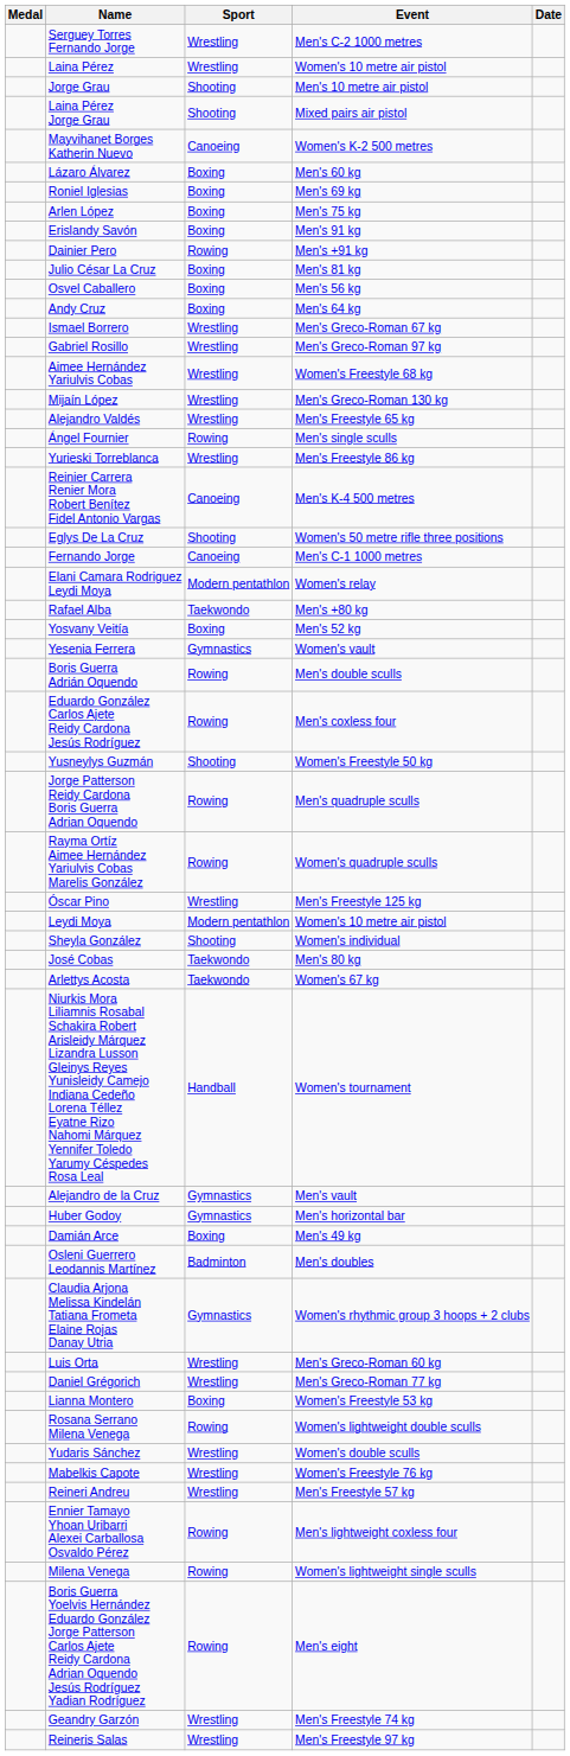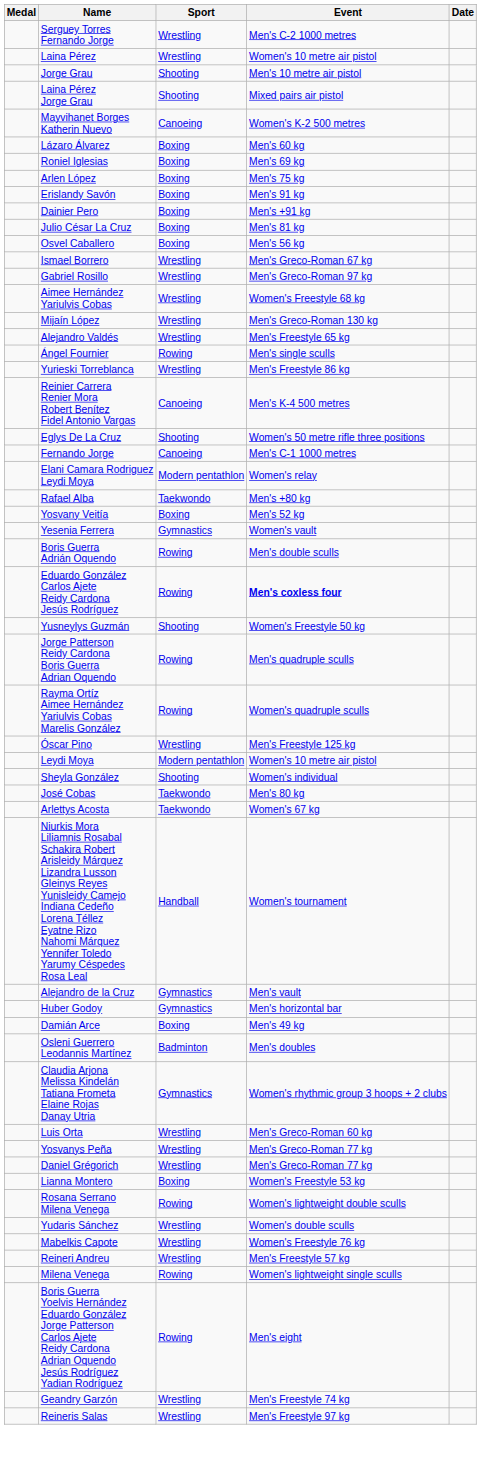 <table class="wikitable sortable"  style=font-size:95%>
 <tr>
 <th>Medal</th>
 <th>Name</th>
 <th>Sport</th>
 <th>Event</th>
 <th>Date</th>
 </tr>
 <tr>
 <td></td>
 <td><a href='#'>Serguey Torres</a><br><a href='#'>Fernando Jorge</a></td>
 <td><a href='#'>Wrestling</a></td>
 <td><a href='#'>Men's C-2 1000 metres</a></td>
 <td></td>
 </tr>
 <tr>
 <td></td>
 <td><a href='#'>Laina Pérez</a></td>
 <td><a href='#'>Wrestling</a></td>
 <td><a href='#'>Women's 10 metre air pistol</a></td>
 <td></td>
 </tr>
 <tr>
 <td></td>
 <td><a href='#'>Jorge Grau</a></td>
 <td><a href='#'>Shooting</a></td>
 <td><a href='#'>Men's 10 metre air pistol</a></td>
 <td></td>
 </tr>
 <tr>
 <td></td>
 <td><a href='#'>Laina Pérez</a><br><a href='#'>Jorge Grau</a></td>
 <td><a href='#'>Shooting</a></td>
 <td><a href='#'>Mixed pairs air pistol</a></td>
 <td></td>
 </tr>
 <tr>
 <td></td>
 <td><a href='#'>Mayvihanet Borges</a><br><a href='#'>Katherin Nuevo</a></td>
 <td><a href='#'>Canoeing</a></td>
 <td><a href='#'>Women's K-2 500 metres</a></td>
 <td></td>
 </tr>
 <tr>
 <td></td>
 <td><a href='#'>Lázaro Álvarez</a></td>
 <td><a href='#'>Boxing</a></td>
 <td><a href='#'>Men's 60 kg</a></td>
 <td></td>
 </tr>
 <tr>
 <td></td>
 <td><a href='#'>Roniel Iglesias</a></td>
 <td><a href='#'>Boxing</a></td>
 <td><a href='#'>Men's 69 kg</a></td>
 <td></td>
 </tr>
 <tr>
 <td></td>
 <td><a href='#'>Arlen López</a></td>
 <td><a href='#'>Boxing</a></td>
 <td><a href='#'>Men's 75 kg</a></td>
 <td></td>
 </tr>
 <tr>
 <td></td>
 <td><a href='#'>Erislandy Savón</a></td>
 <td><a href='#'>Boxing</a></td>
 <td><a href='#'>Men's 91 kg</a></td>
 <td></td>
 </tr>
 <tr>
 <td></td>
 <td><a href='#'>Dainier Pero</a></td>
-<td><a href='#'>Rowing</a></td>
+<td><a href='#'>Boxing</a></td>
 <td><a href='#'>Men's +91 kg</a></td>
 <td></td>
 </tr>
 <tr>
 <td></td>
 <td><a href='#'>Julio César La Cruz</a></td>
 <td><a href='#'>Boxing</a></td>
 <td><a href='#'>Men's 81 kg</a></td>
 <td></td>
 </tr>
 <tr>
 <td></td>
 <td><a href='#'>Osvel Caballero</a></td>
 <td><a href='#'>Boxing</a></td>
 <td><a href='#'>Men's 56 kg</a></td>
-<td></td>
-</tr>
-<tr>
-<td></td>
-<td><a href='#'>Andy Cruz</a></td>
-<td><a href='#'>Boxing</a></td>
-<td><a href='#'>Men's 64 kg</a></td>
 <td></td>
 </tr>
 <tr>
 <td></td>
 <td><a href='#'>Ismael Borrero</a></td>
 <td><a href='#'>Wrestling</a></td>
 <td><a href='#'>Men's Greco-Roman 67 kg</a></td>
 <td></td>
 </tr>
 <tr>
 <td></td>
 <td><a href='#'>Gabriel Rosillo</a></td>
 <td><a href='#'>Wrestling</a></td>
 <td><a href='#'>Men's Greco-Roman 97 kg</a></td>
 <td></td>
 </tr>
 <tr>
 <td></td>
 <td><a href='#'>Aimee Hernández</a><br><a href='#'>Yariulvis Cobas</a></td>
 <td><a href='#'>Wrestling</a></td>
 <td><a href='#'>Women's Freestyle 68 kg</a></td>
 <td></td>
 </tr>
 <tr>
 <td></td>
 <td><a href='#'>Mijaín López</a></td>
 <td><a href='#'>Wrestling</a></td>
 <td><a href='#'>Men's Greco-Roman 130 kg</a></td>
 <td></td>
 </tr>
 <tr>
 <td></td>
 <td><a href='#'>Alejandro Valdés</a></td>
 <td><a href='#'>Wrestling</a></td>
 <td><a href='#'>Men's Freestyle 65 kg</a></td>
 <td></td>
 </tr>
 <tr>
 <td></td>
 <td><a href='#'>Ángel Fournier</a></td>
 <td><a href='#'>Rowing</a></td>
 <td><a href='#'>Men's single sculls</a></td>
 <td></td>
 </tr>
 <tr>
 <td></td>
 <td><a href='#'>Yurieski Torreblanca</a></td>
 <td><a href='#'>Wrestling</a></td>
 <td><a href='#'>Men's Freestyle 86 kg</a></td>
 <td></td>
 </tr>
 <tr>
 <td></td>
 <td><a href='#'>Reinier Carrera</a><br><a href='#'>Renier Mora</a> <br><a href='#'>Robert Benítez</a><br><a href='#'>Fidel Antonio Vargas</a></td>
 <td><a href='#'>Canoeing</a></td>
 <td><a href='#'>Men's K-4 500 metres</a></td>
 <td></td>
 </tr>
 <tr>
 <td></td>
 <td><a href='#'>Eglys De La Cruz</a></td>
 <td><a href='#'>Shooting</a></td>
 <td><a href='#'>Women's 50 metre rifle three positions</a></td>
 <td></td>
 </tr>
 <tr>
 <td></td>
 <td><a href='#'>Fernando Jorge</a></td>
 <td><a href='#'>Canoeing</a></td>
 <td><a href='#'>Men's C-1 1000 metres</a></td>
 <td></td>
 </tr>
 <tr>
 <td></td>
 <td><a href='#'>Elani Camara Rodriguez</a><br><a href='#'>Leydi Moya</a></td>
 <td><a href='#'>Modern pentathlon</a></td>
 <td><a href='#'>Women's relay</a></td>
 <td></td>
 </tr>
 <tr>
 <td></td>
 <td><a href='#'>Rafael Alba</a></td>
 <td><a href='#'>Taekwondo</a></td>
 <td><a href='#'>Men's +80 kg</a></td>
 <td></td>
 </tr>
 <tr>
 <td></td>
 <td><a href='#'>Yosvany Veitía</a></td>
 <td><a href='#'>Boxing</a></td>
 <td><a href='#'>Men's 52 kg</a></td>
 <td></td>
 </tr>
 <tr>
 <td></td>
 <td><a href='#'>Yesenia Ferrera</a></td>
 <td><a href='#'>Gymnastics</a></td>
 <td><a href='#'>Women's vault</a></td>
 <td></td>
 </tr>
 <tr>
 <td></td>
 <td><a href='#'>Boris Guerra</a><br><a href='#'>Adrián Oquendo</a></td>
 <td><a href='#'>Rowing</a></td>
 <td><a href='#'>Men's double sculls</a></td>
 <td></td>
 </tr>
 <tr>
 <td></td>
 <td><a href='#'>Eduardo González</a><br><a href='#'>Carlos Ajete</a><br><a href='#'>Reidy Cardona</a><br><a href='#'>Jesús Rodríguez</a></td>
 <td><a href='#'>Rowing</a></td>
-<td><a href='#'>Men's coxless four</a></td>
+<td><strong><a href='#'>Men's coxless four</a></strong></td>
 <td></td>
 </tr>
 <tr>
 <td></td>
 <td><a href='#'>Yusneylys Guzmán</a></td>
 <td><a href='#'>Shooting</a></td>
 <td><a href='#'>Women's Freestyle 50 kg</a></td>
 <td></td>
 </tr>
 <tr>
 <td></td>
 <td><a href='#'>Jorge Patterson</a><br><a href='#'>Reidy Cardona</a><br><a href='#'>Boris Guerra</a><br><a href='#'>Adrian Oquendo</a></td>
 <td><a href='#'>Rowing</a></td>
 <td><a href='#'>Men's quadruple sculls</a></td>
 <td></td>
 </tr>
 <tr>
 <td></td>
 <td><a href='#'>Rayma Ortíz</a><br><a href='#'>Aimee Hernández</a><br><a href='#'>Yariulvis Cobas</a><br><a href='#'>Marelis González</a></td>
 <td><a href='#'>Rowing</a></td>
 <td><a href='#'>Women's quadruple sculls</a></td>
 <td></td>
 </tr>
 <tr>
 <td></td>
 <td><a href='#'>Óscar Pino</a></td>
 <td><a href='#'>Wrestling</a></td>
 <td><a href='#'>Men's Freestyle 125 kg</a></td>
 <td></td>
 </tr>
 <tr>
 <td></td>
 <td><a href='#'>Leydi Moya</a></td>
 <td><a href='#'>Modern pentathlon</a></td>
 <td><a href='#'>Women's 10 metre air pistol</a></td>
 <td></td>
 </tr>
 <tr>
 <td></td>
 <td><a href='#'>Sheyla González</a></td>
 <td><a href='#'>Shooting</a></td>
 <td><a href='#'>Women's individual</a></td>
 <td></td>
 </tr>
 <tr>
 <td></td>
 <td><a href='#'>José Cobas</a></td>
 <td><a href='#'>Taekwondo</a></td>
 <td><a href='#'>Men's 80 kg</a></td>
 <td></td>
 </tr>
 <tr>
 <td></td>
 <td><a href='#'>Arlettys Acosta</a></td>
 <td><a href='#'>Taekwondo</a></td>
 <td><a href='#'>Women's 67 kg</a></td>
 <td></td>
 </tr>
 <tr>
 <td></td>
 <td><a href='#'>Niurkis Mora</a><br><a href='#'>Liliamnis Rosabal</a><br><a href='#'>Schakira Robert</a><br><a href='#'>Arisleidy Márquez</a><br><a href='#'>Lizandra Lusson</a><br><a href='#'>Gleinys Reyes</a><br><a href='#'>Yunisleidy Camejo</a><br><a href='#'>Indiana Cedeño</a><br><a href='#'>Lorena Téllez</a><br><a href='#'>Eyatne Rizo</a><br><a href='#'>Nahomi Márquez</a><br><a href='#'>Yennifer Toledo</a><br><a href='#'>Yarumy Céspedes</a><br><a href='#'>Rosa Leal</a></td>
 <td><a href='#'>Handball</a></td>
 <td><a href='#'>Women's tournament</a></td>
 <td></td>
 </tr>
 <tr>
 <td></td>
 <td><a href='#'>Alejandro de la Cruz</a></td>
 <td><a href='#'>Gymnastics</a></td>
 <td><a href='#'>Men's vault</a></td>
 <td></td>
 </tr>
 <tr>
 <td></td>
 <td><a href='#'>Huber Godoy</a></td>
 <td><a href='#'>Gymnastics</a></td>
 <td><a href='#'>Men's horizontal bar</a></td>
 <td></td>
 </tr>
 <tr>
 <td></td>
 <td><a href='#'>Damián Arce</a></td>
 <td><a href='#'>Boxing</a></td>
 <td><a href='#'>Men's 49 kg</a></td>
 <td></td>
 </tr>
 <tr>
 <td></td>
 <td><a href='#'>Osleni Guerrero</a><br><a href='#'>Leodannis Martínez</a></td>
 <td><a href='#'>Badminton</a></td>
 <td><a href='#'>Men's doubles</a></td>
 <td></td>
 </tr>
 <tr>
 <td></td>
 <td><a href='#'>Claudia Arjona</a><br><a href='#'>Melissa Kindelán</a><br><a href='#'>Tatiana Frometa</a><br><a href='#'>Elaine Rojas</a><br><a href='#'>Danay Utria</a></td>
 <td><a href='#'>Gymnastics</a></td>
 <td><a href='#'>Women's rhythmic group 3 hoops + 2 clubs</a></td>
 <td></td>
 </tr>
 <tr>
 <td></td>
 <td><a href='#'>Luis Orta</a></td>
 <td><a href='#'>Wrestling</a></td>
 <td><a href='#'>Men's Greco-Roman 60 kg</a></td>
 <td></td>
 </tr>
 <tr>
 <td></td>
+<td><a href='#'>Yosvanys Peña</a></td>
+<td><a href='#'>Wrestling</a></td>
+<td><a href='#'>Men's Greco-Roman 77 kg</a></td>
+<td></td>
+</tr>
+<tr>
+<td></td>
 <td><a href='#'>Daniel Grégorich</a></td>
 <td><a href='#'>Wrestling</a></td>
 <td><a href='#'>Men's Greco-Roman 77 kg</a></td>
 <td></td>
 </tr>
 <tr>
 <td></td>
 <td><a href='#'>Lianna Montero</a></td>
 <td><a href='#'>Boxing</a></td>
 <td><a href='#'>Women's Freestyle 53 kg</a></td>
 <td></td>
 </tr>
 <tr>
 <td></td>
 <td><a href='#'>Rosana Serrano</a><br><a href='#'>Milena Venega</a></td>
 <td><a href='#'>Rowing</a></td>
 <td><a href='#'>Women's lightweight double sculls</a></td>
 <td></td>
 </tr>
 <tr>
 <td></td>
 <td><a href='#'>Yudaris Sánchez</a></td>
 <td><a href='#'>Wrestling</a></td>
 <td><a href='#'>Women's double sculls</a></td>
 <td></td>
 </tr>
 <tr>
 <td></td>
 <td><a href='#'>Mabelkis Capote</a></td>
 <td><a href='#'>Wrestling</a></td>
 <td><a href='#'>Women's Freestyle 76 kg</a></td>
 <td></td>
 </tr>
 <tr>
 <td></td>
 <td><a href='#'>Reineri Andreu</a></td>
 <td><a href='#'>Wrestling</a></td>
 <td><a href='#'>Men's Freestyle 57 kg</a></td>
 <td></td>
 </tr>
 <tr>
 <td></td>
-<td><a href='#'>Ennier Tamayo</a><br><a href='#'>Yhoan Uribarri</a><br><a href='#'>Alexei Carballosa</a><br><a href='#'>Osvaldo Pérez</a></td>
-<td><a href='#'>Rowing</a></td>
-<td><a href='#'>Men's lightweight coxless four</a></td>
-<td></td>
-</tr>
-<tr>
-<td></td>
 <td><a href='#'>Milena Venega</a></td>
 <td><a href='#'>Rowing</a></td>
 <td><a href='#'>Women's lightweight single sculls</a></td>
 <td></td>
 </tr>
 <tr>
 <td></td>
 <td><a href='#'>Boris Guerra</a><br><a href='#'>Yoelvis Hernández</a><br><a href='#'>Eduardo González</a><br><a href='#'>Jorge Patterson</a><br><a href='#'>Carlos Ajete</a><br><a href='#'>Reidy Cardona</a><br><a href='#'>Adrian Oquendo</a><br><a href='#'>Jesús Rodríguez</a><br><a href='#'>Yadian Rodríguez</a></td>
 <td><a href='#'>Rowing</a></td>
 <td><a href='#'>Men's eight</a></td>
 <td></td>
 </tr>
 <tr>
 <td></td>
 <td><a href='#'>Geandry Garzón</a></td>
 <td><a href='#'>Wrestling</a></td>
 <td><a href='#'>Men's Freestyle 74 kg</a></td>
 <td></td>
 </tr>
 <tr>
 <td></td>
 <td><a href='#'>Reineris Salas</a></td>
 <td><a href='#'>Wrestling</a></td>
 <td><a href='#'>Men's Freestyle 97 kg</a></td>
 <td></td>
 </tr>
 </table>
